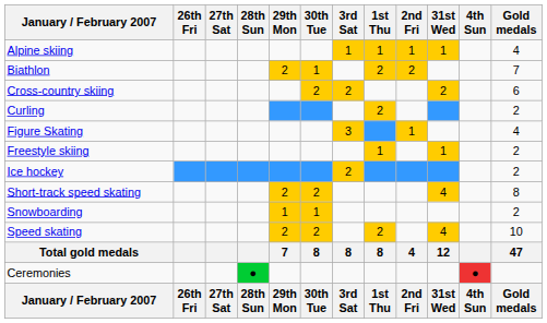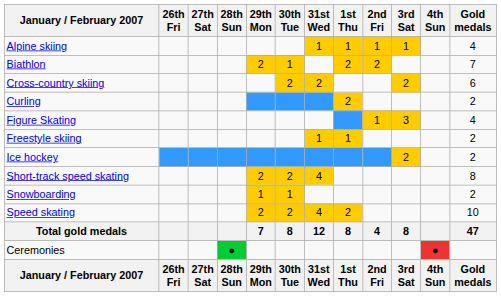 <table class="wikitable" style="margin:0.5em auto; font-size:90%; line-height:1.25em;">
 <tr>
 <th width=200>January / February 2007</th>
 <th width=32>26th<br>Fri</th>
 <th width=32>27th<br>Sat</th>
 <th width=32>28th<br>Sun</th>
 <th width=32>29th<br>Mon</th>
 <th width=32>30th<br>Tue</th>
-<th width=32>3rd<br>Sat</th>
+<th width=32>31st<br>Wed</th>
 <th width=32>1st<br>Thu</th>
 <th width=32>2nd<br>Fri</th>
-<th width=32>31st<br>Wed</th>
+<th width=32>3rd<br>Sat</th>
 <th width=32>4th<br>Sun</th>
 <th width=55>Gold<br>medals</th>
 </tr>
 <tr align="center">
 <td align="left"> <a href='#'>Alpine skiing</a></td>
 <td></td>
 <td></td>
 <td></td>
 <td></td>
 <td></td>
 <td bgcolor=#ffcc00>1</td>
 <td bgcolor=#ffcc00>1</td>
 <td bgcolor=#ffcc00>1</td>
 <td bgcolor=#ffcc00>1</td>
 <td></td>
 <td>4</td>
 </tr>
 <tr align="center">
 <td align="left"> <a href='#'>Biathlon</a></td>
 <td></td>
 <td></td>
 <td></td>
 <td bgcolor=#ffcc00>2</td>
 <td bgcolor=#ffcc00>1</td>
 <td></td>
 <td bgcolor=#ffcc00>2</td>
 <td bgcolor=#ffcc00>2</td>
 <td></td>
 <td></td>
 <td>7</td>
 </tr>
 <tr align="center">
 <td align="left"> <a href='#'>Cross-country skiing</a></td>
 <td></td>
 <td></td>
 <td></td>
 <td></td>
 <td bgcolor=#ffcc00>2</td>
 <td bgcolor=#ffcc00>2</td>
 <td></td>
 <td></td>
 <td bgcolor=#ffcc00>2</td>
 <td></td>
 <td>6</td>
 </tr>
 <tr align="center">
 <td align="left"> <a href='#'>Curling</a></td>
 <td></td>
 <td></td>
 <td></td>
 <td bgcolor=#3399ff></td>
 <td bgcolor=#3399ff></td>
-<td></td>
+<td bgcolor=#3399ff></td>
 <td bgcolor=#ffcc00>2</td>
 <td></td>
-<td bgcolor=#3399ff></td>
+<td></td>
 <td></td>
 <td>2</td>
 </tr>
 <tr align="center">
 <td align="left"> <a href='#'>Figure Skating</a></td>
 <td></td>
 <td></td>
 <td></td>
 <td></td>
 <td></td>
-<td bgcolor=#ffcc00>3</td>
+<td></td>
 <td bgcolor=#3399ff></td>
 <td bgcolor=#ffcc00>1</td>
-<td></td>
+<td bgcolor=#ffcc00>3</td>
 <td></td>
 <td>4</td>
 </tr>
 <tr align="center">
 <td align="left"> <a href='#'>Freestyle skiing</a></td>
 <td></td>
 <td></td>
 <td></td>
 <td></td>
 <td></td>
-<td></td>
+<td bgcolor=#ffcc00>1</td>
 <td bgcolor=#ffcc00>1</td>
 <td></td>
-<td bgcolor=#ffcc00>1</td>
+<td></td>
 <td></td>
 <td>2</td>
 </tr>
 <tr align="center">
 <td align="left"> <a href='#'>Ice hockey</a></td>
 <td bgcolor=#3399ff></td>
 <td bgcolor=#3399ff></td>
 <td bgcolor=#3399ff></td>
 <td bgcolor=#3399ff></td>
 <td bgcolor=#3399ff></td>
-<td bgcolor=#ffcc00>2</td>
 <td bgcolor=#3399ff></td>
 <td bgcolor=#3399ff></td>
 <td bgcolor=#3399ff></td>
+<td bgcolor=#ffcc00>2</td>
 <td></td>
 <td>2</td>
 </tr>
 <tr align="center">
 <td align="left"> <a href='#'>Short-track speed skating</a></td>
 <td></td>
 <td></td>
 <td></td>
 <td bgcolor=#ffcc00>2</td>
 <td bgcolor=#ffcc00>2</td>
+<td bgcolor=#ffcc00>4</td>
 <td></td>
 <td></td>
 <td></td>
-<td bgcolor=#ffcc00>4</td>
 <td></td>
 <td>8</td>
 </tr>
 <tr align="center">
 <td align="left"> <a href='#'>Snowboarding</a></td>
 <td></td>
 <td></td>
 <td></td>
 <td bgcolor=#ffcc00>1</td>
 <td bgcolor=#ffcc00>1</td>
 <td></td>
 <td></td>
 <td></td>
 <td></td>
 <td></td>
 <td>2</td>
 </tr>
 <tr align="center">
 <td align="left"> <a href='#'>Speed skating</a></td>
 <td></td>
 <td></td>
 <td></td>
 <td bgcolor=#ffcc00>2</td>
 <td bgcolor=#ffcc00>2</td>
-<td></td>
+<td bgcolor=#ffcc00>4</td>
 <td bgcolor=#ffcc00>2</td>
 <td></td>
-<td bgcolor=#ffcc00>4</td>
+<td></td>
 <td></td>
 <td>10</td>
 </tr>
 <tr align=center>
 <th>Total gold medals</th>
 <th></th>
 <th></th>
 <th></th>
 <th>7</th>
 <th>8</th>
-<th>8</th>
+<th>12</th>
 <th>8</th>
 <th>4</th>
-<th>12</th>
+<th>8</th>
 <th></th>
 <th>47</th>
 </tr>
 <tr>
 <td>Ceremonies</td>
 <td></td>
 <td></td>
 <td bgcolor=#00cc33 align=center>●</td>
 <td></td>
 <td></td>
 <td></td>
 <td></td>
 <td></td>
 <td></td>
 <td bgcolor=#ee3333 align=center>●</td>
 <td></td>
 </tr>
 <tr>
 <th>January / February 2007</th>
 <th width=32>26th<br>Fri</th>
 <th width=32>27th<br>Sat</th>
 <th width=32>28th<br>Sun</th>
 <th width=32>29th<br>Mon</th>
 <th width=32>30th<br>Tue</th>
-<th width=32>3rd<br>Sat</th>
+<th width=32>31st<br>Wed</th>
 <th width=32>1st<br>Thu</th>
 <th width=32>2nd<br>Fri</th>
-<th width=32>31st<br>Wed</th>
+<th width=32>3rd<br>Sat</th>
 <th width=32>4th<br>Sun</th>
 <th width=55>Gold<br>medals</th>
 </tr>
 </table>
